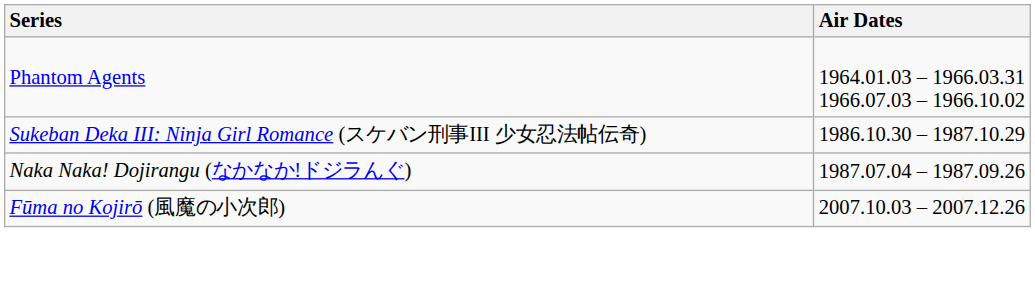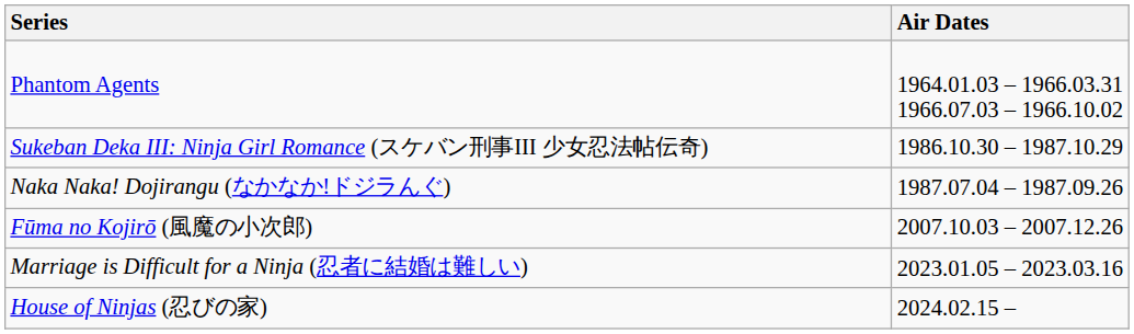 <table class="wikitable" border="1">
 <tr>
 <th width="620" style="text-align:left;">Series</th>
 <th width="160" style="text-align:left;">Air Dates</th>
 </tr>
 <tr>
 <td><a href='#'>Phantom Agents</a><br></td>
 <td><br>1964.01.03 – 1966.03.31<br>1966.07.03 – 1966.10.02</td>
 </tr>
 <tr>
 <td><em><a href='#'>Sukeban Deka III: Ninja Girl Romance</a></em> (スケバン刑事III 少女忍法帖伝奇)</td>
 <td>1986.10.30 – 1987.10.29</td>
 </tr>
 <tr>
 <td><em>Naka Naka! Dojirangu</em> (<a href='#'>なかなか!ドジラんぐ</a>)</td>
 <td>1987.07.04 – 1987.09.26</td>
 </tr>
 <tr>
 <td><em><a href='#'>Fūma no Kojirō</a></em> (風魔の小次郎)</td>
 <td>2007.10.03 – 2007.12.26</td>
 </tr>
+<tr>
+<td><em>Marriage is Difficult for a Ninja</em> (<a href='#'>忍者に結婚は難しい</a>)</td>
+<td>2023.01.05 – 2023.03.16</td>
+</tr>
+<tr>
+<td><em><a href='#'>House of Ninjas</a></em> (忍びの家)</td>
+<td>2024.02.15 –</td>
+</tr>
 </table>
